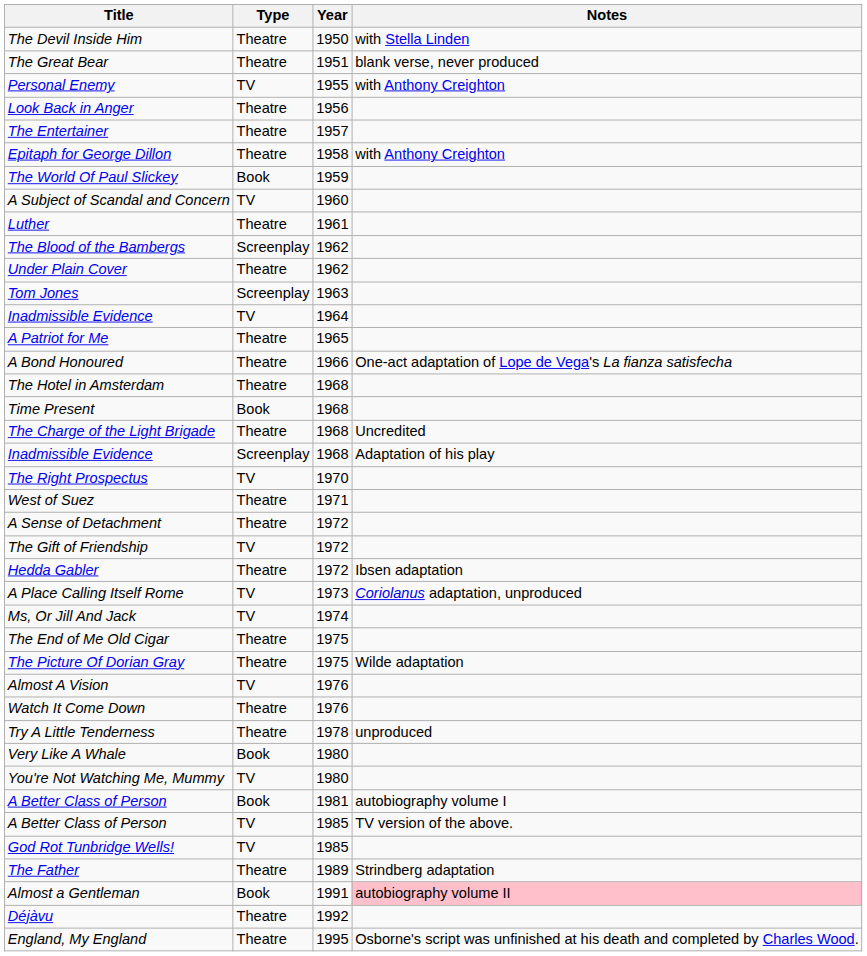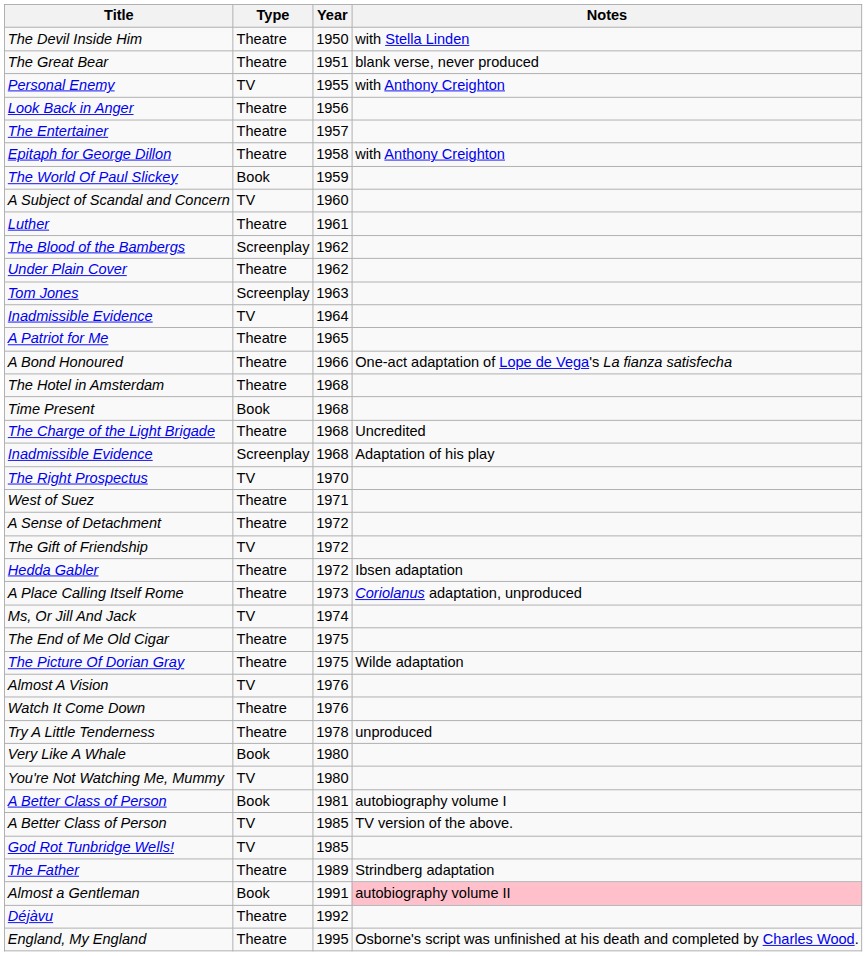 <table class="wikitable sortable">
 <tr>
 <th>Title</th>
 <th>Type</th>
 <th>Year</th>
 <th class="unsortable">Notes</th>
 </tr>
 <tr>
 <td><em>The Devil Inside Him</em></td>
 <td>Theatre</td>
 <td>1950</td>
 <td>with <a href='#'>Stella Linden</a></td>
 </tr>
 <tr>
 <td><em>The Great Bear</em></td>
 <td>Theatre</td>
 <td>1951</td>
 <td>blank verse, never produced</td>
 </tr>
 <tr>
 <td><em><a href='#'>Personal Enemy</a></em></td>
 <td>TV</td>
 <td>1955</td>
 <td>with <a href='#'>Anthony Creighton</a></td>
 </tr>
 <tr>
 <td><em><a href='#'>Look Back in Anger</a></em></td>
 <td>Theatre</td>
 <td>1956</td>
 <td></td>
 </tr>
 <tr>
 <td><em><a href='#'>The Entertainer</a></em></td>
 <td>Theatre</td>
 <td>1957</td>
 <td></td>
 </tr>
 <tr>
 <td><em><a href='#'>Epitaph for George Dillon</a></em></td>
 <td>Theatre</td>
 <td>1958</td>
 <td>with <a href='#'>Anthony Creighton</a></td>
 </tr>
 <tr>
 <td><em><a href='#'>The World Of Paul Slickey</a></em></td>
 <td>Book</td>
 <td>1959</td>
 <td></td>
 </tr>
 <tr>
 <td><em>A Subject of Scandal and Concern</em></td>
 <td>TV</td>
 <td>1960</td>
 <td></td>
 </tr>
 <tr>
 <td><em><a href='#'>Luther</a></em></td>
 <td>Theatre</td>
 <td>1961</td>
 <td></td>
 </tr>
 <tr>
 <td><em><a href='#'>The Blood of the Bambergs</a></em></td>
 <td>Screenplay</td>
 <td>1962</td>
 <td></td>
 </tr>
 <tr>
 <td><em><a href='#'>Under Plain Cover</a></em></td>
 <td>Theatre</td>
 <td>1962</td>
 <td></td>
 </tr>
 <tr>
 <td><em><a href='#'>Tom Jones</a></em></td>
 <td>Screenplay</td>
 <td>1963</td>
 <td></td>
 </tr>
 <tr>
 <td><em><a href='#'>Inadmissible Evidence</a></em></td>
 <td>TV</td>
 <td>1964</td>
 <td></td>
 </tr>
 <tr>
 <td><em><a href='#'>A Patriot for Me</a></em></td>
 <td>Theatre</td>
 <td>1965</td>
 <td></td>
 </tr>
 <tr>
 <td><em>A Bond Honoured</em></td>
 <td>Theatre</td>
 <td>1966</td>
 <td>One-act adaptation of <a href='#'>Lope de Vega</a>'s <em>La fianza satisfecha</em></td>
 </tr>
 <tr>
 <td><em>The Hotel in Amsterdam</em></td>
 <td>Theatre</td>
 <td>1968</td>
 <td></td>
 </tr>
 <tr>
 <td><em>Time Present</em></td>
 <td>Book</td>
 <td>1968</td>
 <td></td>
 </tr>
 <tr>
 <td><em><a href='#'>The Charge of the Light Brigade</a></em></td>
 <td>Theatre</td>
 <td>1968</td>
 <td>Uncredited</td>
 </tr>
 <tr>
 <td><em><a href='#'>Inadmissible Evidence</a></em></td>
 <td>Screenplay</td>
 <td>1968</td>
 <td>Adaptation of his play</td>
 </tr>
 <tr>
 <td><em><a href='#'>The Right Prospectus</a></em></td>
 <td>TV</td>
 <td>1970</td>
 <td></td>
 </tr>
 <tr>
 <td><em>West of Suez</em></td>
 <td>Theatre</td>
 <td>1971</td>
 <td></td>
 </tr>
 <tr>
 <td><em>A Sense of Detachment</em></td>
 <td>Theatre</td>
 <td>1972</td>
 <td></td>
 </tr>
 <tr>
 <td><em>The Gift of Friendship</em></td>
 <td>TV</td>
 <td>1972</td>
 <td></td>
 </tr>
 <tr>
 <td><em><a href='#'>Hedda Gabler</a></em></td>
 <td>Theatre</td>
 <td>1972</td>
 <td>Ibsen adaptation</td>
 </tr>
 <tr>
 <td><em>A Place Calling Itself Rome</em></td>
-<td>TV</td>
+<td>Theatre</td>
 <td>1973</td>
 <td><em><a href='#'>Coriolanus</a></em> adaptation, unproduced</td>
 </tr>
 <tr>
 <td><em>Ms, Or Jill And Jack</em></td>
 <td>TV</td>
 <td>1974</td>
 <td></td>
 </tr>
 <tr>
 <td><em>The End of Me Old Cigar</em></td>
 <td>Theatre</td>
 <td>1975</td>
 <td></td>
 </tr>
 <tr>
 <td><em><a href='#'>The Picture Of Dorian Gray</a></em></td>
 <td>Theatre</td>
 <td>1975</td>
 <td>Wilde adaptation</td>
 </tr>
 <tr>
 <td><em>Almost A Vision</em></td>
 <td>TV</td>
 <td>1976</td>
 <td></td>
 </tr>
 <tr>
 <td><em>Watch It Come Down</em></td>
 <td>Theatre</td>
 <td>1976</td>
 <td></td>
 </tr>
 <tr>
 <td><em>Try A Little Tenderness</em></td>
 <td>Theatre</td>
 <td>1978</td>
 <td>unproduced</td>
 </tr>
 <tr>
 <td><em>Very Like A Whale</em></td>
 <td>Book</td>
 <td>1980</td>
 <td></td>
 </tr>
 <tr>
 <td><em>You're Not Watching Me, Mummy</em></td>
 <td>TV</td>
 <td>1980</td>
 <td></td>
 </tr>
 <tr>
 <td><em><a href='#'>A Better Class of Person</a></em></td>
 <td>Book</td>
 <td>1981</td>
 <td>autobiography volume I</td>
 </tr>
 <tr>
 <td><em>A Better Class of Person</em></td>
 <td>TV</td>
 <td>1985</td>
 <td>TV version of the above.</td>
 </tr>
 <tr>
 <td><em><a href='#'>God Rot Tunbridge Wells!</a></em></td>
 <td>TV</td>
 <td>1985</td>
 <td></td>
 </tr>
 <tr>
 <td><em><a href='#'>The Father</a></em></td>
 <td>Theatre</td>
 <td>1989</td>
 <td>Strindberg adaptation</td>
 </tr>
 <tr>
 <td><em>Almost a Gentleman</em></td>
 <td>Book</td>
 <td>1991</td>
 <td style="background: pink;">autobiography volume II</td>
 </tr>
 <tr>
 <td><em><a href='#'>Déjàvu</a></em></td>
 <td>Theatre</td>
 <td>1992</td>
 <td></td>
 </tr>
 <tr>
 <td><em>England, My England</em></td>
 <td>Theatre</td>
 <td>1995</td>
 <td>Osborne's script was unfinished at his death and completed by <a href='#'>Charles Wood</a>.</td>
 </tr>
 </table>
